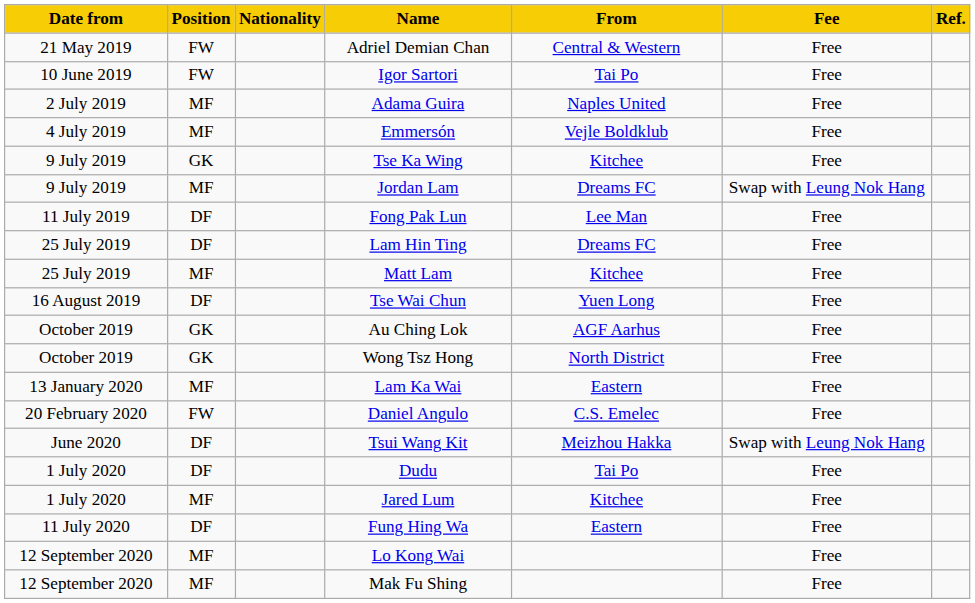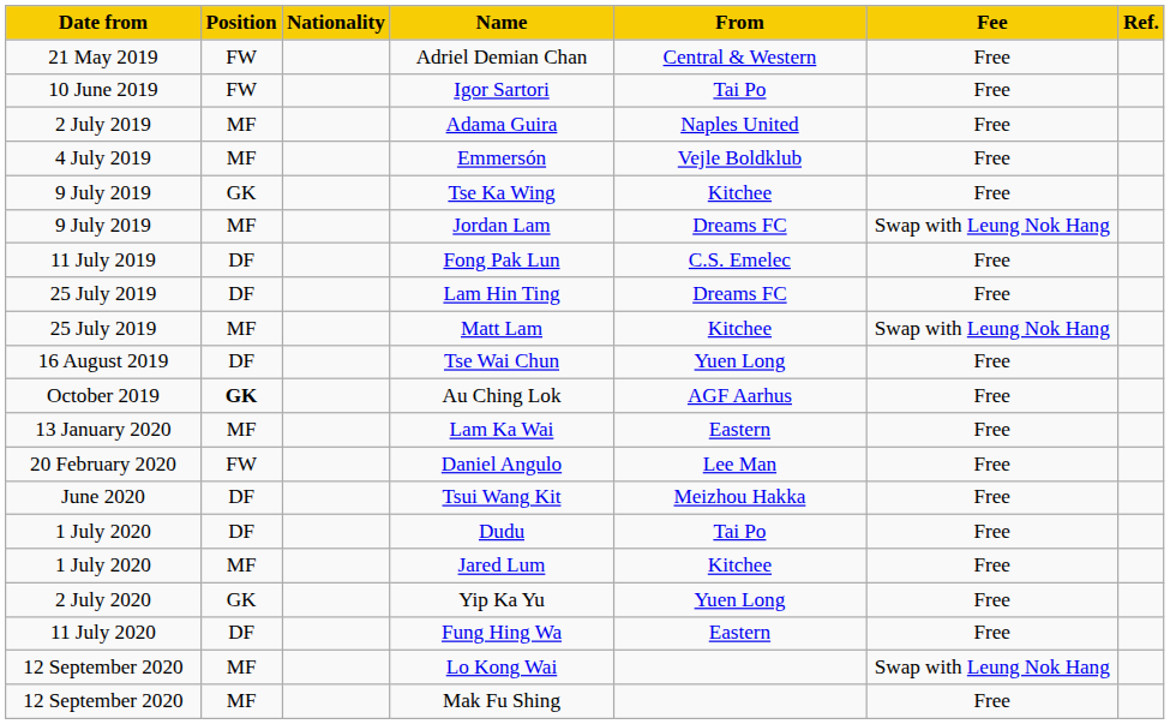 <table class="wikitable"  style="text-align:center; font-size:90%;">
 <tr>
 <th style="background:#f7cd06; color:#000000; width:130px;">Date from</th>
 <th style="background:#f7cd06; color:#000000; width:50px;">Position</th>
 <th style="background:#f7cd06; color:#000000; width:50px;">Nationality</th>
 <th style="background:#f7cd06; color:#000000; width:150px;">Name</th>
 <th style="background:#f7cd06; color:#000000; width:170px;">From</th>
 <th style="background:#f7cd06; color:#000000; width:170px;">Fee</th>
 <th style="background:#f7cd06; color:#000000; width:25px;">Ref.</th>
 </tr>
 <tr>
 <td>21 May 2019</td>
 <td>FW</td>
 <td></td>
 <td>Adriel Demian Chan</td>
 <td><a href='#'>Central & Western</a></td>
 <td>Free</td>
 <td></td>
 </tr>
 <tr>
 <td>10 June 2019</td>
 <td>FW</td>
 <td></td>
 <td><a href='#'>Igor Sartori</a></td>
 <td><a href='#'>Tai Po</a></td>
 <td>Free</td>
 <td></td>
 </tr>
 <tr>
 <td>2 July 2019</td>
 <td>MF</td>
 <td></td>
 <td><a href='#'>Adama Guira</a></td>
 <td> <a href='#'>Naples United</a></td>
 <td>Free</td>
 <td></td>
 </tr>
 <tr>
 <td>4 July 2019</td>
 <td>MF</td>
 <td></td>
 <td><a href='#'>Emmersón</a></td>
 <td> <a href='#'>Vejle Boldklub</a></td>
 <td>Free</td>
 <td></td>
 </tr>
 <tr>
 <td>9 July 2019</td>
 <td>GK</td>
 <td></td>
 <td><a href='#'>Tse Ka Wing</a></td>
 <td><a href='#'>Kitchee</a></td>
 <td>Free</td>
 <td></td>
 </tr>
 <tr>
 <td>9 July 2019</td>
 <td>MF</td>
 <td></td>
 <td><a href='#'>Jordan Lam</a></td>
 <td><a href='#'>Dreams FC</a></td>
 <td>Swap with <a href='#'>Leung Nok Hang</a></td>
 <td></td>
 </tr>
 <tr>
 <td>11 July 2019</td>
 <td>DF</td>
 <td></td>
 <td><a href='#'>Fong Pak Lun</a></td>
-<td><a href='#'>Lee Man</a></td>
+<td> <a href='#'>C.S. Emelec</a></td>
 <td>Free</td>
 <td></td>
 </tr>
 <tr>
 <td>25 July 2019</td>
 <td>DF</td>
 <td></td>
 <td><a href='#'>Lam Hin Ting</a></td>
 <td><a href='#'>Dreams FC</a></td>
 <td>Free</td>
 <td></td>
 </tr>
 <tr>
 <td>25 July 2019</td>
 <td>MF</td>
 <td> </td>
 <td><a href='#'>Matt Lam</a></td>
 <td><a href='#'>Kitchee</a></td>
-<td>Free</td>
+<td>Swap with <a href='#'>Leung Nok Hang</a></td>
 <td></td>
 </tr>
 <tr>
 <td>16 August 2019</td>
 <td>DF</td>
 <td></td>
 <td><a href='#'>Tse Wai Chun</a></td>
 <td><a href='#'>Yuen Long</a></td>
 <td>Free</td>
 <td></td>
 </tr>
 <tr>
 <td>October 2019</td>
-<td>GK</td>
+<td><strong>GK</strong></td>
 <td></td>
 <td>Au Ching Lok</td>
 <td> <a href='#'>AGF Aarhus</a></td>
-<td>Free</td>
-<td></td>
-</tr>
-<tr>
-<td>October 2019</td>
-<td>GK</td>
-<td></td>
-<td>Wong Tsz Hong</td>
-<td><a href='#'>North District</a></td>
 <td>Free</td>
 <td></td>
 </tr>
 <tr>
 <td>13 January 2020</td>
 <td>MF</td>
 <td></td>
 <td><a href='#'>Lam Ka Wai</a></td>
 <td><a href='#'>Eastern</a></td>
 <td>Free</td>
 <td></td>
 </tr>
 <tr>
 <td>20 February 2020</td>
 <td>FW</td>
 <td></td>
 <td><a href='#'>Daniel Angulo</a></td>
-<td> <a href='#'>C.S. Emelec</a></td>
+<td><a href='#'>Lee Man</a></td>
 <td>Free</td>
 <td></td>
 </tr>
 <tr>
 <td>June 2020</td>
 <td>DF</td>
 <td></td>
 <td><a href='#'>Tsui Wang Kit</a></td>
 <td> <a href='#'>Meizhou Hakka</a></td>
-<td>Swap with <a href='#'>Leung Nok Hang</a></td>
+<td>Free</td>
 <td></td>
 </tr>
 <tr>
 <td>1 July 2020</td>
 <td>DF</td>
 <td></td>
 <td><a href='#'>Dudu</a></td>
 <td><a href='#'>Tai Po</a></td>
 <td>Free</td>
 <td></td>
 </tr>
 <tr>
 <td>1 July 2020</td>
 <td>MF</td>
 <td> </td>
 <td><a href='#'>Jared Lum</a></td>
 <td><a href='#'>Kitchee</a></td>
 <td>Free</td>
 <td></td>
 </tr>
 <tr>
+<td>2 July 2020</td>
+<td>GK</td>
+<td></td>
+<td>Yip Ka Yu</td>
+<td><a href='#'>Yuen Long</a></td>
+<td>Free</td>
+<td></td>
+</tr>
+<tr>
 <td>11 July 2020</td>
 <td>DF</td>
 <td></td>
 <td><a href='#'>Fung Hing Wa</a></td>
 <td><a href='#'>Eastern</a></td>
 <td>Free</td>
 <td></td>
 </tr>
 <tr>
 <td>12 September 2020</td>
 <td>MF</td>
 <td></td>
 <td><a href='#'>Lo Kong Wai</a></td>
 <td></td>
-<td>Free</td>
+<td>Swap with <a href='#'>Leung Nok Hang</a></td>
 <td></td>
 </tr>
 <tr>
 <td>12 September 2020</td>
 <td>MF</td>
 <td></td>
 <td>Mak Fu Shing</td>
 <td></td>
 <td>Free</td>
 <td></td>
 </tr>
 </table>
